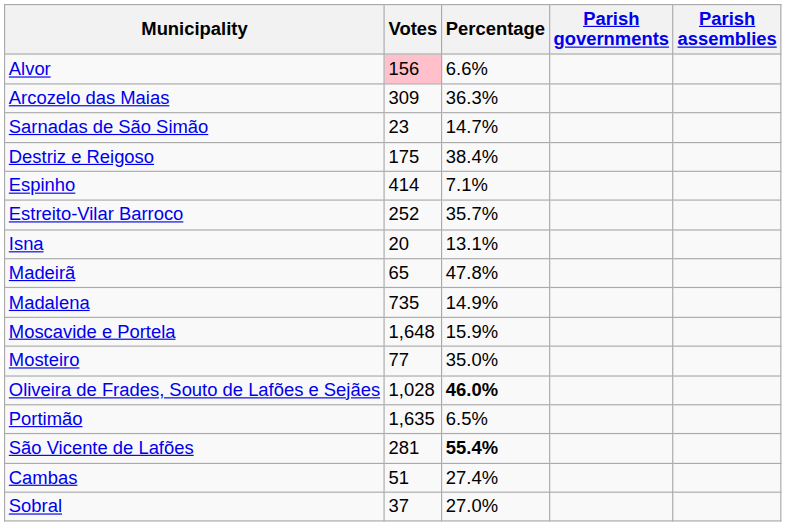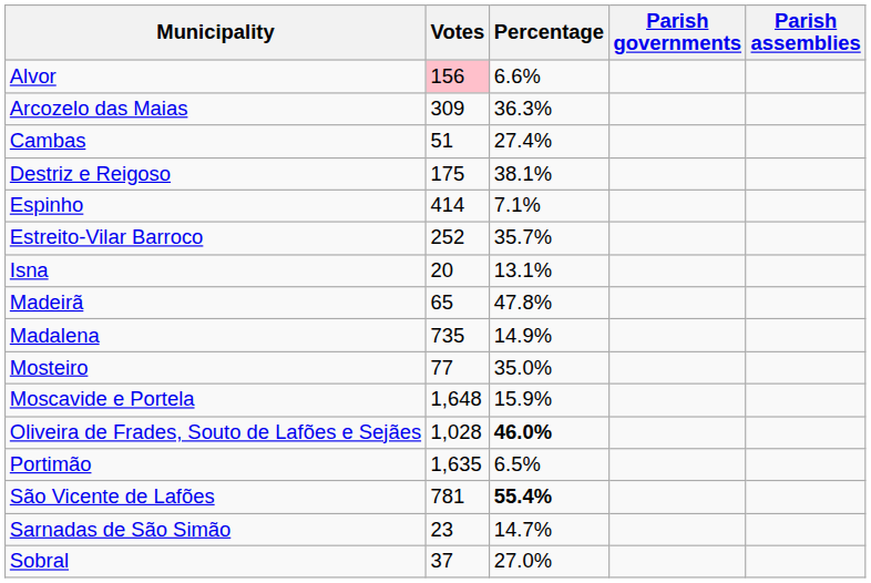 <table class="wikitable">
 <tr>
 <th rowspan=1>Municipality</th>
 <th rowspan=1>Votes</th>
 <th colspan=1>Percentage</th>
 <th colspan="1"><a href='#'>Parish<br>governments</a></th>
 <th colspan="1"><a href='#'>Parish<br>assemblies</a></th>
 </tr>
 <tr>
 <td><a href='#'>Alvor</a></td>
 <td style="background: pink;">156</td>
 <td>6.6%</td>
 <td></td>
 <td></td>
 </tr>
 <tr>
 <td><a href='#'>Arcozelo das Maias</a></td>
 <td>309</td>
 <td>36.3%</td>
 <td></td>
 <td></td>
 </tr>
 <tr>
-<td><a href='#'>Sarnadas de São Simão</a></td>
-<td>23</td>
-<td>14.7%</td>
+<td><a href='#'>Cambas</a></td>
+<td>51</td>
+<td>27.4%</td>
 <td></td>
 <td></td>
 </tr>
 <tr>
 <td><a href='#'>Destriz e Reigoso</a></td>
 <td>175</td>
-<td>38.4%</td>
+<td>38.1%</td>
 <td></td>
 <td></td>
 </tr>
 <tr>
 <td><a href='#'>Espinho</a></td>
 <td>414</td>
 <td>7.1%</td>
 <td></td>
 <td></td>
 </tr>
 <tr>
 <td><a href='#'>Estreito-Vilar Barroco</a></td>
 <td>252</td>
 <td>35.7%</td>
 <td></td>
 <td></td>
 </tr>
 <tr>
 <td><a href='#'>Isna</a></td>
 <td>20</td>
 <td>13.1%</td>
 <td></td>
 <td></td>
 </tr>
 <tr>
 <td><a href='#'>Madeirã</a></td>
 <td>65</td>
 <td>47.8%</td>
 <td></td>
 <td></td>
 </tr>
 <tr>
 <td><a href='#'>Madalena</a></td>
 <td>735</td>
 <td>14.9%</td>
 <td></td>
 <td></td>
 </tr>
 <tr>
-<td><a href='#'>Moscavide e Portela</a></td>
-<td>1,648</td>
-<td>15.9%</td>
+<td><a href='#'>Mosteiro</a></td>
+<td>77</td>
+<td>35.0%</td>
 <td></td>
 <td></td>
 </tr>
 <tr>
-<td><a href='#'>Mosteiro</a></td>
-<td>77</td>
-<td>35.0%</td>
+<td><a href='#'>Moscavide e Portela</a></td>
+<td>1,648</td>
+<td>15.9%</td>
 <td></td>
 <td></td>
 </tr>
 <tr>
 <td><a href='#'>Oliveira de Frades, Souto de Lafões e Sejães</a></td>
 <td>1,028</td>
 <td><strong>46.0%</strong></td>
 <td></td>
 <td></td>
 </tr>
 <tr>
 <td><a href='#'>Portimão</a></td>
 <td>1,635</td>
 <td>6.5%</td>
 <td></td>
 <td></td>
 </tr>
 <tr>
 <td><a href='#'>São Vicente de Lafões</a></td>
-<td>281</td>
+<td>781</td>
 <td><strong>55.4%</strong></td>
 <td></td>
 <td></td>
 </tr>
 <tr>
-<td><a href='#'>Cambas</a></td>
-<td>51</td>
-<td>27.4%</td>
+<td><a href='#'>Sarnadas de São Simão</a></td>
+<td>23</td>
+<td>14.7%</td>
 <td></td>
 <td></td>
 </tr>
 <tr>
 <td><a href='#'>Sobral</a></td>
 <td>37</td>
 <td>27.0%</td>
 <td></td>
 <td></td>
 </tr>
 </table>
